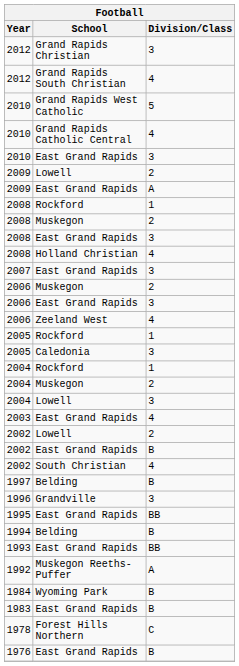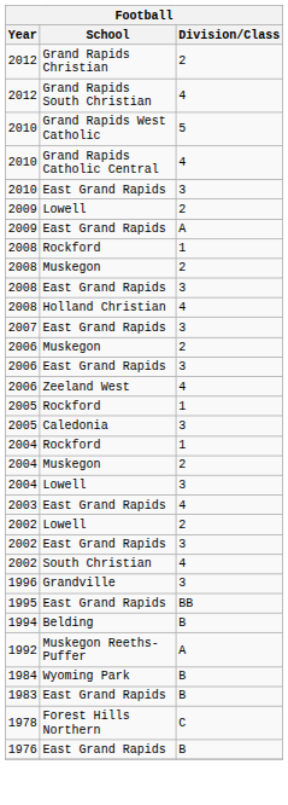 <table class="wikitable collapsible collapsed" width="300">
 <tr>
 <th colspan=3>Football</th>
 </tr>
 <tr>
 <th scope="col">Year</th>
 <th scope="col">School</th>
 <th scope="col">Division/Class</th>
 </tr>
 <tr>
 <td>2012</td>
 <td>Grand Rapids Christian</td>
-<td>3</td>
+<td>2</td>
 </tr>
 <tr>
 <td>2012</td>
 <td>Grand Rapids South Christian</td>
 <td>4</td>
 </tr>
 <tr>
 <td>2010</td>
 <td>Grand Rapids West Catholic</td>
 <td>5</td>
 </tr>
 <tr>
 <td>2010</td>
 <td>Grand Rapids Catholic Central</td>
 <td>4</td>
 </tr>
 <tr>
 <td>2010</td>
 <td>East Grand Rapids</td>
 <td>3</td>
 </tr>
 <tr>
 <td>2009</td>
 <td>Lowell</td>
 <td>2</td>
 </tr>
 <tr>
 <td>2009</td>
 <td>East Grand Rapids</td>
 <td>A</td>
 </tr>
 <tr>
 <td>2008</td>
 <td>Rockford</td>
 <td>1</td>
 </tr>
 <tr>
 <td>2008</td>
 <td>Muskegon</td>
 <td>2</td>
 </tr>
 <tr>
 <td>2008</td>
 <td>East Grand Rapids</td>
 <td>3</td>
 </tr>
 <tr>
 <td>2008</td>
 <td>Holland Christian</td>
 <td>4</td>
 </tr>
 <tr>
 <td>2007</td>
 <td>East Grand Rapids</td>
 <td>3</td>
 </tr>
 <tr>
 <td>2006</td>
 <td>Muskegon</td>
 <td>2</td>
 </tr>
 <tr>
 <td>2006</td>
 <td>East Grand Rapids</td>
 <td>3</td>
 </tr>
 <tr>
 <td>2006</td>
 <td>Zeeland West</td>
 <td>4</td>
 </tr>
 <tr>
 <td>2005</td>
 <td>Rockford</td>
 <td>1</td>
 </tr>
 <tr>
 <td>2005</td>
 <td>Caledonia</td>
 <td>3</td>
 </tr>
 <tr>
 <td>2004</td>
 <td>Rockford</td>
 <td>1</td>
 </tr>
 <tr>
 <td>2004</td>
 <td>Muskegon</td>
 <td>2</td>
 </tr>
 <tr>
 <td>2004</td>
 <td>Lowell</td>
 <td>3</td>
 </tr>
 <tr>
 <td>2003</td>
 <td>East Grand Rapids</td>
 <td>4</td>
 </tr>
 <tr>
 <td>2002</td>
 <td>Lowell</td>
 <td>2</td>
 </tr>
 <tr>
 <td>2002</td>
 <td>East Grand Rapids</td>
-<td>B</td>
+<td>3</td>
 </tr>
 <tr>
 <td>2002</td>
 <td>South Christian</td>
 <td>4</td>
-</tr>
-<tr>
-<td>1997</td>
-<td>Belding</td>
-<td>B</td>
 </tr>
 <tr>
 <td>1996</td>
 <td>Grandville</td>
 <td>3</td>
 </tr>
 <tr>
 <td>1995</td>
 <td>East Grand Rapids</td>
 <td>BB</td>
 </tr>
 <tr>
 <td>1994</td>
 <td>Belding</td>
 <td>B</td>
-</tr>
-<tr>
-<td>1993</td>
-<td>East Grand Rapids</td>
-<td>BB</td>
 </tr>
 <tr>
 <td>1992</td>
 <td>Muskegon Reeths-Puffer</td>
 <td>A</td>
 </tr>
 <tr>
 <td>1984</td>
 <td>Wyoming Park</td>
 <td>B</td>
 </tr>
 <tr>
 <td>1983</td>
 <td>East Grand Rapids</td>
 <td>B</td>
 </tr>
 <tr>
 <td>1978</td>
 <td>Forest Hills Northern</td>
 <td>C</td>
 </tr>
 <tr>
 <td>1976</td>
 <td>East Grand Rapids</td>
 <td>B</td>
 </tr>
 <tr>
 </tr>
 </table>
